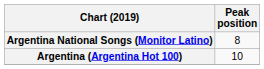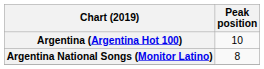 <table class="wikitable sortable plainrowheaders" style="text-align:center">
 <tr>
 <th scope="col">Chart (2019)</th>
 <th scope="col">Peak<br>position</th>
 </tr>
 <tr>
+<th scope="row">Argentina (<a href='#'>Argentina Hot 100</a>)</th>
+<td>10</td>
+</tr>
+<tr>
 <th scope="row">Argentina National Songs (<a href='#'>Monitor Latino</a>)</th>
 <td>8</td>
 </tr>
 <tr>
-<th scope="row">Argentina (<a href='#'>Argentina Hot 100</a>)</th>
-<td>10</td>
-</tr>
-<tr>
 </tr>
 </table>
